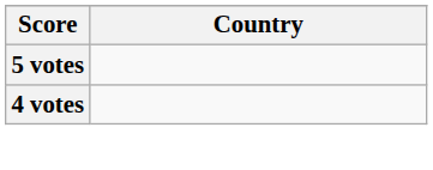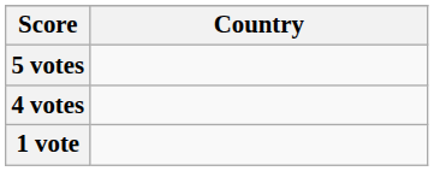 <table class="wikitable">
 <tr>
 </tr>
 <tr>
 <th scope="col" width="20%">Score</th>
 <th scope="col">Country</th>
 </tr>
 <tr>
 <th scope="row">5 votes</th>
 <td></td>
 </tr>
 <tr>
 <th scope="row">4 votes</th>
 <td></td>
 </tr>
+<tr>
+<th scope="row">1 vote</th>
+<td></td>
+</tr>
 </table>
